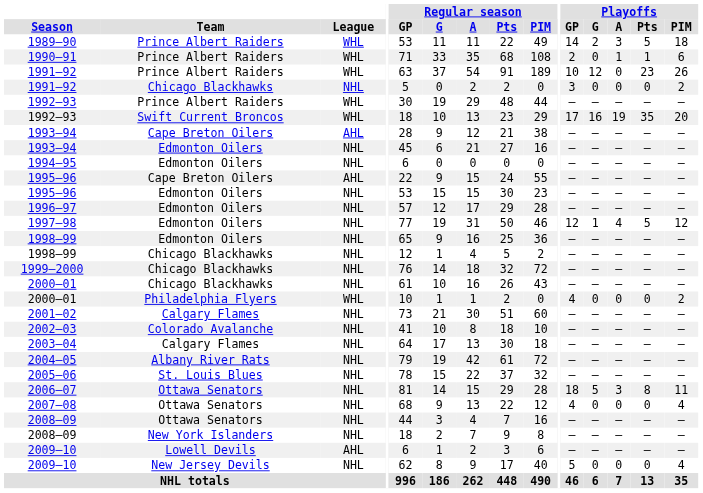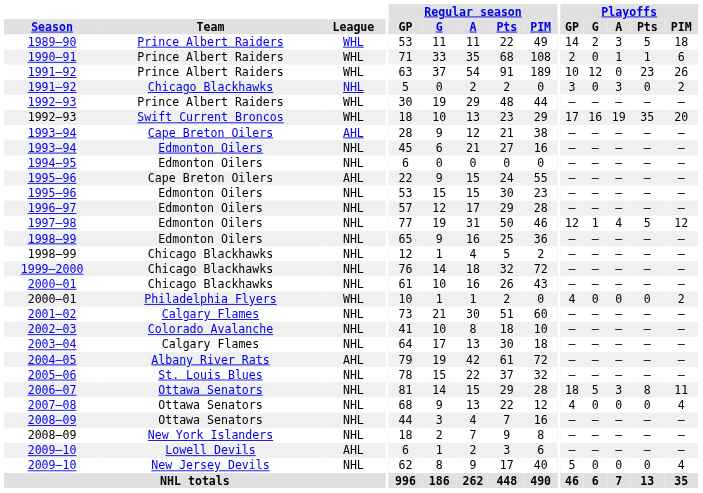 <table border="0" cellpadding="1" cellspacing="0" style="text-align:center; width:60em">
 <tr bgcolor="#e0e0e0">
 <th colspan="3" bgcolor="#ffffff"></th>
 <th rowspan="99" bgcolor="#ffffff"></th>
 <th colspan="5"><a href='#'>Regular season</a></th>
 <th rowspan="99" bgcolor="#ffffff"></th>
 <th colspan="5"><a href='#'>Playoffs</a></th>
 </tr>
 <tr bgcolor="#e0e0e0">
 <th><a href='#'>Season</a></th>
 <th>Team</th>
 <th>League</th>
 <th>GP</th>
 <th><a href='#'>G</a></th>
 <th><a href='#'>A</a></th>
 <th><a href='#'>Pts</a></th>
 <th><a href='#'>PIM</a></th>
 <th>GP</th>
 <th>G</th>
 <th>A</th>
 <th>Pts</th>
 <th>PIM</th>
 </tr>
 <tr>
 <td><a href='#'>1989–90</a></td>
 <td><a href='#'>Prince Albert Raiders</a></td>
 <td><a href='#'>WHL</a></td>
 <td>53</td>
 <td>11</td>
 <td>11</td>
 <td>22</td>
 <td>49</td>
 <td>14</td>
 <td>2</td>
 <td>3</td>
 <td>5</td>
 <td>18</td>
 </tr>
 <tr bgcolor="#f0f0f0">
 <td><a href='#'>1990–91</a></td>
 <td>Prince Albert Raiders</td>
 <td>WHL</td>
 <td>71</td>
 <td>33</td>
 <td>35</td>
 <td>68</td>
 <td>108</td>
 <td>2</td>
 <td>0</td>
 <td>1</td>
 <td>1</td>
 <td>6</td>
 </tr>
 <tr>
 <td><a href='#'>1991–92</a></td>
 <td>Prince Albert Raiders</td>
 <td>WHL</td>
 <td>63</td>
 <td>37</td>
 <td>54</td>
 <td>91</td>
 <td>189</td>
 <td>10</td>
 <td>12</td>
 <td>0</td>
 <td>23</td>
 <td>26</td>
 </tr>
 <tr bgcolor="#f0f0f0">
 <td><a href='#'>1991–92</a></td>
 <td><a href='#'>Chicago Blackhawks</a></td>
 <td><a href='#'>NHL</a></td>
 <td>5</td>
 <td>0</td>
 <td>2</td>
 <td>2</td>
 <td>0</td>
 <td>3</td>
 <td>0</td>
-<td>0</td>
+<td>3</td>
 <td>0</td>
 <td>2</td>
 </tr>
 <tr>
 <td><a href='#'>1992–93</a></td>
 <td>Prince Albert Raiders</td>
 <td>WHL</td>
 <td>30</td>
 <td>19</td>
 <td>29</td>
 <td>48</td>
 <td>44</td>
 <td>—</td>
 <td>—</td>
 <td>—</td>
 <td>—</td>
 <td>—</td>
 </tr>
 <tr bgcolor="#f0f0f0">
 <td>1992–93</td>
 <td><a href='#'>Swift Current Broncos</a></td>
 <td>WHL</td>
 <td>18</td>
 <td>10</td>
 <td>13</td>
 <td>23</td>
 <td>29</td>
 <td>17</td>
 <td>16</td>
 <td>19</td>
 <td>35</td>
 <td>20</td>
 </tr>
 <tr>
 <td><a href='#'>1993–94</a></td>
 <td><a href='#'>Cape Breton Oilers</a></td>
 <td><a href='#'>AHL</a></td>
 <td>28</td>
 <td>9</td>
 <td>12</td>
 <td>21</td>
 <td>38</td>
 <td>—</td>
 <td>—</td>
 <td>—</td>
 <td>—</td>
 <td>—</td>
 </tr>
 <tr bgcolor="#f0f0f0">
 <td><a href='#'>1993–94</a></td>
 <td><a href='#'>Edmonton Oilers</a></td>
 <td>NHL</td>
 <td>45</td>
 <td>6</td>
 <td>21</td>
 <td>27</td>
 <td>16</td>
 <td>—</td>
 <td>—</td>
 <td>—</td>
 <td>—</td>
 <td>—</td>
 </tr>
 <tr>
 <td><a href='#'>1994–95</a></td>
 <td>Edmonton Oilers</td>
 <td>NHL</td>
 <td>6</td>
 <td>0</td>
 <td>0</td>
 <td>0</td>
 <td>0</td>
 <td>—</td>
 <td>—</td>
 <td>—</td>
 <td>—</td>
 <td>—</td>
 </tr>
 <tr bgcolor="#f0f0f0">
 <td><a href='#'>1995–96</a></td>
 <td>Cape Breton Oilers</td>
 <td>AHL</td>
 <td>22</td>
 <td>9</td>
 <td>15</td>
 <td>24</td>
 <td>55</td>
 <td>—</td>
 <td>—</td>
 <td>—</td>
 <td>—</td>
 <td>—</td>
 </tr>
 <tr>
 <td><a href='#'>1995–96</a></td>
 <td>Edmonton Oilers</td>
 <td>NHL</td>
 <td>53</td>
 <td>15</td>
 <td>15</td>
 <td>30</td>
 <td>23</td>
 <td>—</td>
 <td>—</td>
 <td>—</td>
 <td>—</td>
 <td>—</td>
 </tr>
 <tr bgcolor="#f0f0f0">
 <td><a href='#'>1996–97</a></td>
 <td>Edmonton Oilers</td>
 <td>NHL</td>
 <td>57</td>
 <td>12</td>
 <td>17</td>
 <td>29</td>
 <td>28</td>
 <td>—</td>
 <td>—</td>
 <td>—</td>
 <td>—</td>
 <td>—</td>
 </tr>
 <tr>
 <td><a href='#'>1997–98</a></td>
 <td>Edmonton Oilers</td>
 <td>NHL</td>
 <td>77</td>
 <td>19</td>
 <td>31</td>
 <td>50</td>
 <td>46</td>
 <td>12</td>
 <td>1</td>
 <td>4</td>
 <td>5</td>
 <td>12</td>
 </tr>
 <tr bgcolor="#f0f0f0">
 <td><a href='#'>1998–99</a></td>
 <td>Edmonton Oilers</td>
 <td>NHL</td>
 <td>65</td>
 <td>9</td>
 <td>16</td>
 <td>25</td>
 <td>36</td>
 <td>—</td>
 <td>—</td>
 <td>—</td>
 <td>—</td>
 <td>—</td>
 </tr>
 <tr>
 <td>1998–99</td>
 <td>Chicago Blackhawks</td>
 <td>NHL</td>
 <td>12</td>
 <td>1</td>
 <td>4</td>
 <td>5</td>
 <td>2</td>
 <td>—</td>
 <td>—</td>
 <td>—</td>
 <td>—</td>
 <td>—</td>
 </tr>
 <tr bgcolor="#f0f0f0">
 <td><a href='#'>1999–2000</a></td>
 <td>Chicago Blackhawks</td>
 <td>NHL</td>
 <td>76</td>
 <td>14</td>
 <td>18</td>
 <td>32</td>
 <td>72</td>
 <td>—</td>
 <td>—</td>
 <td>—</td>
 <td>—</td>
 <td>—</td>
 </tr>
 <tr>
 <td><a href='#'>2000–01</a></td>
 <td>Chicago Blackhawks</td>
 <td>NHL</td>
 <td>61</td>
 <td>10</td>
 <td>16</td>
 <td>26</td>
 <td>43</td>
 <td>—</td>
 <td>—</td>
 <td>—</td>
 <td>—</td>
 <td>—</td>
 </tr>
 <tr bgcolor="#f0f0f0">
 <td>2000–01</td>
 <td><a href='#'>Philadelphia Flyers</a></td>
 <td>WHL</td>
 <td>10</td>
 <td>1</td>
 <td>1</td>
 <td>2</td>
 <td>0</td>
 <td>4</td>
 <td>0</td>
 <td>0</td>
 <td>0</td>
 <td>2</td>
 </tr>
 <tr>
 <td><a href='#'>2001–02</a></td>
 <td><a href='#'>Calgary Flames</a></td>
 <td>NHL</td>
 <td>73</td>
 <td>21</td>
 <td>30</td>
 <td>51</td>
 <td>60</td>
 <td>—</td>
 <td>—</td>
 <td>—</td>
 <td>—</td>
 <td>—</td>
 </tr>
 <tr bgcolor="#f0f0f0">
 <td><a href='#'>2002–03</a></td>
 <td><a href='#'>Colorado Avalanche</a></td>
 <td>NHL</td>
 <td>41</td>
 <td>10</td>
 <td>8</td>
 <td>18</td>
 <td>10</td>
 <td>—</td>
 <td>—</td>
 <td>—</td>
 <td>—</td>
 <td>—</td>
 </tr>
 <tr>
 <td><a href='#'>2003–04</a></td>
 <td>Calgary Flames</td>
 <td>NHL</td>
 <td>64</td>
 <td>17</td>
 <td>13</td>
 <td>30</td>
 <td>18</td>
 <td>—</td>
 <td>—</td>
 <td>—</td>
 <td>—</td>
 <td>—</td>
 </tr>
 <tr bgcolor="#f0f0f0">
 <td><a href='#'>2004–05</a></td>
 <td><a href='#'>Albany River Rats</a></td>
-<td>NHL</td>
+<td>AHL</td>
 <td>79</td>
 <td>19</td>
 <td>42</td>
 <td>61</td>
 <td>72</td>
 <td>—</td>
 <td>—</td>
 <td>—</td>
 <td>—</td>
 <td>—</td>
 </tr>
 <tr>
 <td><a href='#'>2005–06</a></td>
 <td><a href='#'>St. Louis Blues</a></td>
 <td>NHL</td>
 <td>78</td>
 <td>15</td>
 <td>22</td>
 <td>37</td>
 <td>32</td>
 <td>—</td>
 <td>—</td>
 <td>—</td>
 <td>—</td>
 <td>—</td>
 </tr>
 <tr bgcolor="#f0f0f0">
 <td><a href='#'>2006–07</a></td>
 <td><a href='#'>Ottawa Senators</a></td>
 <td>NHL</td>
 <td>81</td>
 <td>14</td>
 <td>15</td>
 <td>29</td>
 <td>28</td>
 <td>18</td>
 <td>5</td>
 <td>3</td>
 <td>8</td>
 <td>11</td>
 </tr>
 <tr>
 <td><a href='#'>2007–08</a></td>
 <td>Ottawa Senators</td>
 <td>NHL</td>
 <td>68</td>
 <td>9</td>
 <td>13</td>
 <td>22</td>
 <td>12</td>
 <td>4</td>
 <td>0</td>
 <td>0</td>
 <td>0</td>
 <td>4</td>
 </tr>
 <tr bgcolor="#f0f0f0">
 <td><a href='#'>2008–09</a></td>
 <td>Ottawa Senators</td>
 <td>NHL</td>
 <td>44</td>
 <td>3</td>
 <td>4</td>
 <td>7</td>
 <td>16</td>
 <td>—</td>
 <td>—</td>
 <td>—</td>
 <td>—</td>
 <td>—</td>
 </tr>
 <tr>
 <td>2008–09</td>
 <td><a href='#'>New York Islanders</a></td>
 <td>NHL</td>
 <td>18</td>
 <td>2</td>
 <td>7</td>
 <td>9</td>
 <td>8</td>
 <td>—</td>
 <td>—</td>
 <td>—</td>
 <td>—</td>
 <td>—</td>
 </tr>
 <tr bgcolor="#f0f0f0">
 <td><a href='#'>2009–10</a></td>
 <td><a href='#'>Lowell Devils</a></td>
 <td>AHL</td>
 <td>6</td>
 <td>1</td>
 <td>2</td>
 <td>3</td>
 <td>6</td>
 <td>—</td>
 <td>—</td>
 <td>—</td>
 <td>—</td>
 <td>—</td>
 </tr>
 <tr>
 <td><a href='#'>2009–10</a></td>
 <td><a href='#'>New Jersey Devils</a></td>
 <td>NHL</td>
 <td>62</td>
 <td>8</td>
 <td>9</td>
 <td>17</td>
 <td>40</td>
 <td>5</td>
 <td>0</td>
 <td>0</td>
 <td>0</td>
 <td>4</td>
 </tr>
 <tr bgcolor="#e0e0e0">
 <th colspan="3">NHL totals</th>
 <th>996</th>
 <th>186</th>
 <th>262</th>
 <th>448</th>
 <th>490</th>
 <th>46</th>
 <th>6</th>
 <th>7</th>
 <th>13</th>
 <th>35</th>
 </tr>
 </table>
